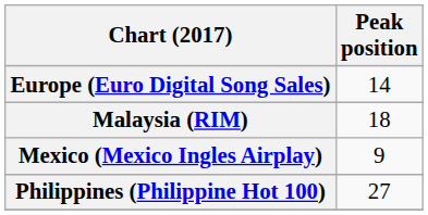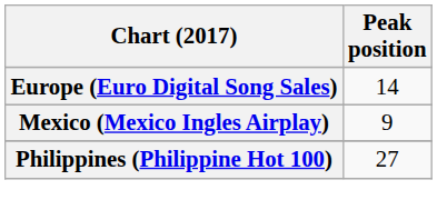 <table class="wikitable sortable plainrowheaders" style="text-align:center">
 <tr>
 <th scope="col">Chart (2017)</th>
 <th scope="col">Peak<br>position</th>
 </tr>
 <tr>
 </tr>
 <tr>
 </tr>
 <tr>
 </tr>
 <tr>
 </tr>
 <tr>
 </tr>
 <tr>
 </tr>
 <tr>
 </tr>
 <tr>
 <th scope="row">Europe (<a href='#'>Euro Digital Song Sales</a>)</th>
 <td>14</td>
 </tr>
 <tr>
 </tr>
 <tr>
 </tr>
 <tr>
 </tr>
 <tr>
 </tr>
 <tr>
 </tr>
 <tr>
-<th scope="row">Malaysia (<a href='#'>RIM</a>)</th>
-<td>18</td>
-</tr>
-<tr>
 <th scope="row">Mexico (<a href='#'>Mexico Ingles Airplay</a>)</th>
 <td>9</td>
 </tr>
 <tr>
 </tr>
 <tr>
 </tr>
 <tr>
 </tr>
 <tr>
 <th scope="row">Philippines (<a href='#'>Philippine Hot 100</a>)</th>
 <td>27</td>
 </tr>
 <tr>
 </tr>
 <tr>
 </tr>
 <tr>
 </tr>
 <tr>
 </tr>
 <tr>
 </tr>
 <tr>
 </tr>
 </table>
